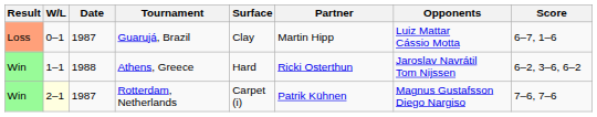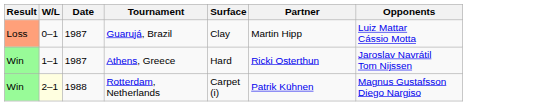 <table class="sortable wikitable">
 <tr>
 <th style="width:40px">Result</th>
 <th style="width:30px" class="unsortable">W/L</th>
 <th style="width:60px">Date</th>
 <th style="width:160px">Tournament</th>
 <th style="width:55px">Surface</th>
 <th style="width:165px">Partner</th>
 <th style="width:165px">Opponents</th>
-<th style="width:110px" class="unsortable">Score</th>
 </tr>
 <tr>
 <td style="background:#ffa07a;">Loss</td>
 <td>0–1</td>
 <td>1987</td>
 <td><a href='#'>Guarujá</a>, Brazil</td>
 <td>Clay</td>
 <td> Martin Hipp</td>
 <td> <a href='#'>Luiz Mattar</a> <br>  <a href='#'>Cássio Motta</a></td>
-<td>6–7, 1–6</td>
 </tr>
 <tr>
 <td style="background:#98fb98;">Win</td>
 <td>1–1</td>
-<td>1988</td>
+<td>1987</td>
 <td><a href='#'>Athens</a>, Greece</td>
 <td>Hard</td>
 <td> <a href='#'>Ricki Osterthun</a></td>
 <td> <a href='#'>Jaroslav Navrátil</a> <br>  <a href='#'>Tom Nijssen</a></td>
-<td>6–2, 3–6, 6–2</td>
 </tr>
 <tr>
 <td style="background:#98fb98;">Win</td>
 <td style="background: lightyellow;">2–1</td>
-<td>1987</td>
+<td>1988</td>
 <td><a href='#'>Rotterdam</a>, Netherlands</td>
 <td>Carpet (i)</td>
 <td> <a href='#'>Patrik Kühnen</a></td>
 <td> <a href='#'>Magnus Gustafsson</a> <br>  <a href='#'>Diego Nargiso</a></td>
-<td>7–6, 7–6</td>
 </tr>
 </table>
